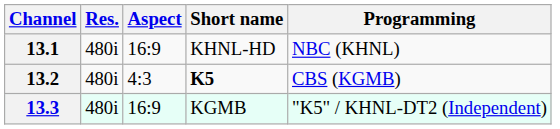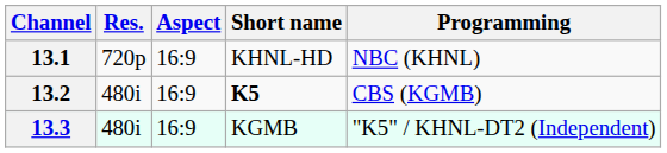 <table class="wikitable">
 <tr>
 <th scope = "col"><a href='#'>Channel</a></th>
 <th scope = "col"><a href='#'>Res.</a></th>
 <th scope = "col"><a href='#'>Aspect</a></th>
 <th scope = "col">Short name</th>
 <th scope = "col">Programming</th>
 </tr>
 <tr>
 <th scope = "row">13.1</th>
-<td>480i</td>
+<td>720p</td>
 <td>16:9</td>
 <td>KHNL-HD</td>
 <td><a href='#'>NBC</a> (KHNL)</td>
 </tr>
 <tr>
 <th scope = "row">13.2</th>
 <td>480i</td>
-<td>4:3</td>
+<td>16:9</td>
 <td><strong>K5</strong></td>
 <td><a href='#'>CBS</a> (<a href='#'>KGMB</a>)</td>
 </tr>
 <tr style="background-color: #E6FFF7;">
 <th scope = "row"><a href='#'>13.3</a></th>
 <td>480i</td>
 <td>16:9</td>
 <td>KGMB</td>
 <td>"K5" / KHNL-DT2 (<a href='#'>Independent</a>)</td>
 </tr>
 </table>
